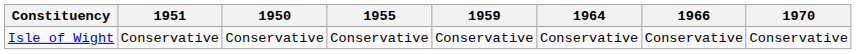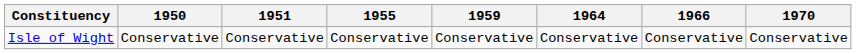 <table class="wikitable sortable">
 <tr>
 <th>Constituency</th>
+<th>1950</th>
 <th>1951</th>
-<th>1950</th>
 <th>1955</th>
 <th>1959</th>
 <th>1964</th>
 <th>1966</th>
 <th>1970</th>
 </tr>
 <tr>
 <td><a href='#'>Isle of Wight</a></td>
 <td bgcolor=>Conservative</td>
 <td bgcolor=>Conservative</td>
 <td bgcolor=>Conservative</td>
 <td bgcolor=>Conservative</td>
 <td bgcolor=>Conservative</td>
 <td bgcolor=>Conservative</td>
 <td bgcolor=>Conservative</td>
 </tr>
 </table>
